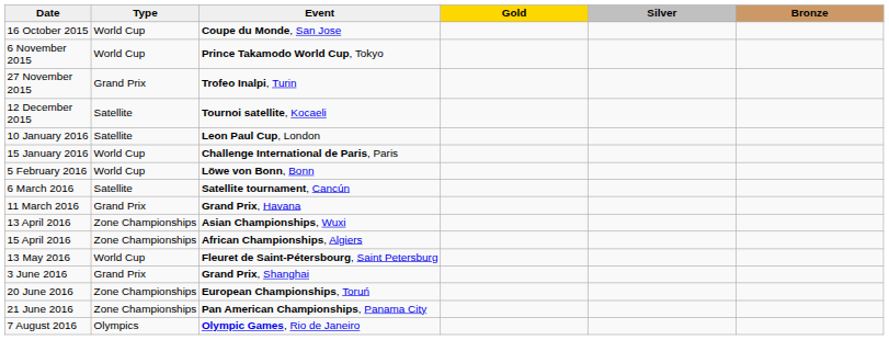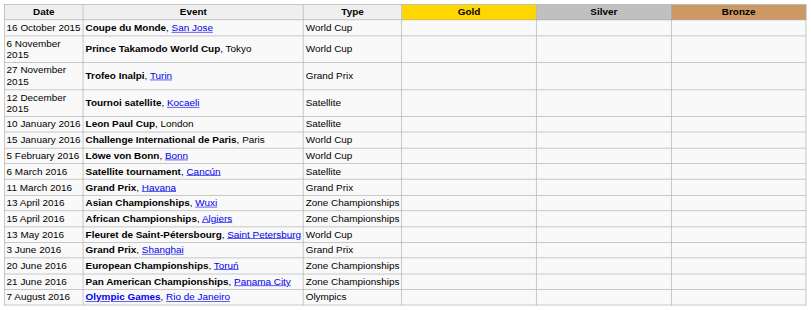 <table class="wikitable plainrowheaders" border="1" style="font-size:100%">
 <tr align=center>
 <th scope=col style="width:120px; background: #efefef;">Date</th>
+<th scope=col style="background: #efefef;">Event</th>
 <th scope=col style="background: #efefef;">Type</th>
-<th scope=col style="background: #efefef;">Event</th>
 <th scope=col colspan=1 style="width:210px; background: gold;">Gold</th>
 <th scope=col colspan=1 style="width:210px; background: silver;">Silver</th>
 <th scope=col colspan=1 style="width:210px; background: #cc9966;">Bronze</th>
 </tr>
 <tr>
 <td>16 October 2015</td>
+<td><strong>Coupe du Monde</strong>, <a href='#'>San Jose</a></td>
 <td>World Cup</td>
-<td><strong>Coupe du Monde</strong>, <a href='#'>San Jose</a></td>
 <td></td>
 <td></td>
 <td><br></td>
 </tr>
 <tr>
 <td>6 November 2015</td>
+<td><strong>Prince Takamodo World Cup</strong>, Tokyo</td>
 <td>World Cup</td>
-<td><strong>Prince Takamodo World Cup</strong>, Tokyo</td>
 <td></td>
 <td></td>
 <td><br></td>
 </tr>
 <tr>
 <td>27 November 2015</td>
+<td><strong>Trofeo Inalpi</strong>, <a href='#'>Turin</a></td>
 <td>Grand Prix</td>
-<td><strong>Trofeo Inalpi</strong>, <a href='#'>Turin</a></td>
 <td></td>
 <td></td>
 <td><br></td>
 </tr>
 <tr>
 <td>12 December 2015</td>
+<td><strong>Tournoi satellite</strong>, <a href='#'>Kocaeli</a></td>
 <td>Satellite</td>
-<td><strong>Tournoi satellite</strong>, <a href='#'>Kocaeli</a></td>
 <td></td>
 <td></td>
 <td><br></td>
 </tr>
 <tr>
 <td>10 January 2016</td>
+<td><strong>Leon Paul Cup</strong>, London</td>
 <td>Satellite</td>
-<td><strong>Leon Paul Cup</strong>, London</td>
 <td></td>
 <td></td>
 <td><br></td>
 </tr>
 <tr>
 <td>15 January 2016</td>
+<td><strong>Challenge International de Paris</strong>, Paris</td>
 <td>World Cup</td>
-<td><strong>Challenge International de Paris</strong>, Paris</td>
 <td></td>
 <td></td>
 <td><br></td>
 </tr>
 <tr>
 <td>5 February 2016</td>
+<td><strong>Löwe von Bonn</strong>, <a href='#'>Bonn</a></td>
 <td>World Cup</td>
-<td><strong>Löwe von Bonn</strong>, <a href='#'>Bonn</a></td>
 <td></td>
 <td></td>
 <td><br></td>
 </tr>
 <tr>
 <td>6 March 2016</td>
+<td><strong>Satellite tournament</strong>, <a href='#'>Cancún</a></td>
 <td>Satellite</td>
-<td><strong>Satellite tournament</strong>, <a href='#'>Cancún</a></td>
 <td></td>
 <td></td>
 <td><br></td>
 </tr>
 <tr>
 <td>11 March 2016</td>
+<td><strong>Grand Prix</strong>, <a href='#'>Havana</a></td>
 <td>Grand Prix</td>
-<td><strong>Grand Prix</strong>, <a href='#'>Havana</a></td>
 <td></td>
 <td></td>
 <td><br></td>
 </tr>
 <tr>
 <td>13 April 2016</td>
+<td><strong>Asian Championships</strong>, <a href='#'>Wuxi</a></td>
 <td>Zone Championships</td>
-<td><strong>Asian Championships</strong>, <a href='#'>Wuxi</a></td>
 <td></td>
 <td></td>
 <td><br></td>
 </tr>
 <tr>
 <td>15 April 2016</td>
+<td><strong>African Championships</strong>, <a href='#'>Algiers</a></td>
 <td>Zone Championships</td>
-<td><strong>African Championships</strong>, <a href='#'>Algiers</a></td>
 <td></td>
 <td></td>
 <td><br></td>
 </tr>
 <tr>
 <td>13 May 2016</td>
+<td><strong>Fleuret de Saint-Pétersbourg</strong>, <a href='#'>Saint Petersburg</a></td>
 <td>World Cup</td>
-<td><strong>Fleuret de Saint-Pétersbourg</strong>, <a href='#'>Saint Petersburg</a></td>
 <td></td>
 <td></td>
 <td><br></td>
 </tr>
 <tr>
 <td>3 June 2016</td>
+<td><strong>Grand Prix</strong>, <a href='#'>Shanghai</a></td>
 <td>Grand Prix</td>
-<td><strong>Grand Prix</strong>, <a href='#'>Shanghai</a></td>
 <td></td>
 <td></td>
 <td><br></td>
 </tr>
 <tr>
 <td>20 June 2016</td>
+<td><strong>European Championships</strong>, <a href='#'>Toruń</a></td>
 <td>Zone Championships</td>
-<td><strong>European Championships</strong>, <a href='#'>Toruń</a></td>
 <td></td>
 <td></td>
 <td><br></td>
 </tr>
 <tr>
 <td>21 June 2016</td>
+<td><strong>Pan American Championships</strong>, <a href='#'>Panama City</a></td>
 <td>Zone Championships</td>
-<td><strong>Pan American Championships</strong>, <a href='#'>Panama City</a></td>
 <td></td>
 <td></td>
 <td><br></td>
 </tr>
 <tr>
 <td>7 August 2016</td>
+<td><strong><a href='#'>Olympic Games</a></strong>, <a href='#'>Rio de Janeiro</a></td>
 <td>Olympics</td>
-<td><strong><a href='#'>Olympic Games</a></strong>, <a href='#'>Rio de Janeiro</a></td>
 <td></td>
 <td></td>
 <td></td>
 </tr>
 </table>
